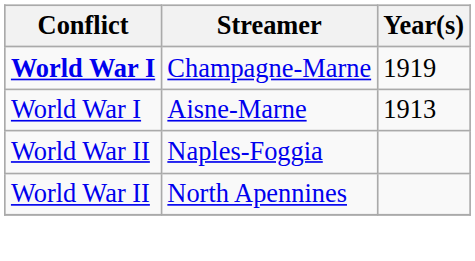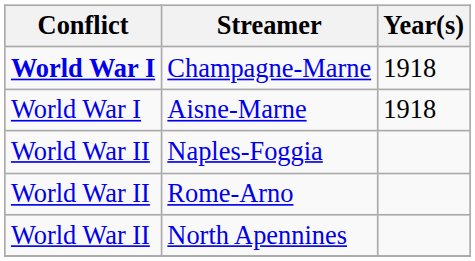 <table class="wikitable" align="left">
 <tr bgcolor="#efefef">
 <th>Conflict</th>
 <th>Streamer</th>
 <th>Year(s)</th>
 </tr>
 <tr>
 <td><strong><a href='#'>World War I</a></strong></td>
 <td><a href='#'>Champagne-Marne</a></td>
-<td>1919</td>
+<td>1918</td>
 </tr>
 <tr>
 <td><a href='#'>World War I</a></td>
 <td><a href='#'>Aisne-Marne</a></td>
-<td>1913</td>
+<td>1918</td>
 </tr>
 <tr>
 <td><a href='#'>World War II</a></td>
 <td><a href='#'>Naples-Foggia</a></td>
+<td></td>
+</tr>
+<tr>
+<td><a href='#'>World War II</a></td>
+<td><a href='#'>Rome-Arno</a></td>
 <td></td>
 </tr>
 <tr>
 <td><a href='#'>World War II</a></td>
 <td><a href='#'>North Apennines</a></td>
 <td></td>
 </tr>
 <tr>
 </tr>
 </table>
